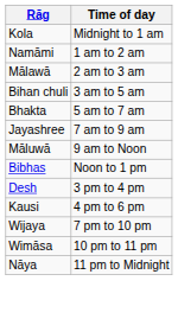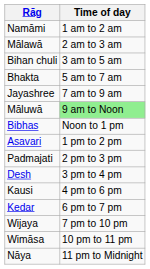 <table class="wikitable"  style="margin:1em auto;" align=center>
 <tr>
 <th><a href='#'>Rāg</a></th>
 <th>Time of day</th>
-</tr>
-<tr>
-<td>Kola</td>
-<td>Midnight to 1 am</td>
 </tr>
 <tr>
 <td>Namāmi</td>
 <td>1 am to 2 am</td>
 </tr>
 <tr>
 <td>Mālawā</td>
 <td>2 am to 3 am</td>
 </tr>
 <tr>
 <td>Bihan chuli</td>
 <td>3 am to 5 am</td>
 </tr>
 <tr>
 <td>Bhakta</td>
 <td>5 am to 7 am</td>
 </tr>
 <tr>
 <td>Jayashree</td>
 <td>7 am to 9 am</td>
 </tr>
 <tr>
 <td>Māluwā</td>
-<td>9 am to Noon</td>
+<td style="background: lightgreen;">9 am to Noon</td>
 </tr>
 <tr>
 <td><a href='#'>Bibhas</a></td>
 <td>Noon to 1 pm</td>
+</tr>
+<tr>
+<td><a href='#'>Asavari</a></td>
+<td>1 pm to 2 pm</td>
+</tr>
+<tr>
+<td>Padmajati</td>
+<td>2 pm to 3 pm</td>
 </tr>
 <tr>
 <td><a href='#'>Desh</a></td>
 <td>3 pm to 4 pm</td>
 </tr>
 <tr>
 <td>Kausi</td>
 <td>4 pm to 6 pm</td>
+</tr>
+<tr>
+<td><a href='#'>Kedar</a></td>
+<td>6 pm to 7 pm</td>
 </tr>
 <tr>
 <td>Wijaya</td>
 <td>7 pm to 10 pm</td>
 </tr>
 <tr>
 <td>Wimāsa</td>
 <td>10 pm to 11 pm</td>
 </tr>
 <tr>
 <td>Nāya</td>
 <td>11 pm to Midnight</td>
 </tr>
 </table>
